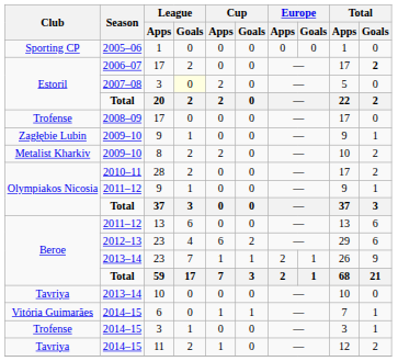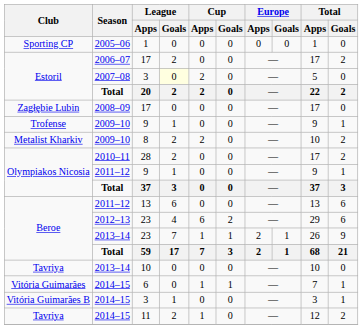 <table class="wikitable" style="text-align: center;">
 <tr>
 <th rowspan="2">Club</th>
 <th rowspan="2">Season</th>
 <th colspan="2">League</th>
 <th colspan="2">Cup</th>
 <th colspan="2"><a href='#'>Europe</a></th>
 <th colspan="2">Total</th>
 </tr>
 <tr>
 <th>Apps</th>
 <th>Goals</th>
 <th>Apps</th>
 <th>Goals</th>
 <th>Apps</th>
 <th>Goals</th>
 <th>Apps</th>
 <th>Goals</th>
 </tr>
 <tr>
 <td><a href='#'>Sporting CP</a></td>
 <td><a href='#'>2005–06</a></td>
 <td>1</td>
 <td>0</td>
 <td>0</td>
 <td>0</td>
 <td>0</td>
 <td>0</td>
 <td>1</td>
 <td>0</td>
 </tr>
 <tr>
 <td rowspan="3"><a href='#'>Estoril</a></td>
 <td><a href='#'>2006–07</a></td>
 <td>17</td>
 <td>2</td>
 <td>0</td>
 <td>0</td>
 <td colspan="2">—</td>
 <td>17</td>
-<td><strong>2</strong></td>
+<td>2</td>
 </tr>
 <tr>
 <td><a href='#'>2007–08</a></td>
 <td>3</td>
 <td style="background: lightyellow;">0</td>
 <td>2</td>
 <td>0</td>
 <td colspan="2">—</td>
 <td>5</td>
 <td>0</td>
 </tr>
 <tr>
 <td><strong>Total</strong></td>
 <th>20</th>
 <th>2</th>
 <th>2</th>
 <th>0</th>
 <th colspan="2">—</th>
 <th>22</th>
 <th>2</th>
 </tr>
 <tr>
-<td rowspan="1"><a href='#'>Trofense</a></td>
+<td rowspan="1"><a href='#'>Zagłębie Lubin</a></td>
 <td><a href='#'>2008–09</a></td>
 <td>17</td>
 <td>0</td>
 <td>0</td>
 <td>0</td>
 <td colspan="2">—</td>
 <td>17</td>
 <td>0</td>
 </tr>
 <tr>
-<td rowspan="1"><a href='#'>Zagłębie Lubin</a></td>
+<td rowspan="1"><a href='#'>Trofense</a></td>
 <td><a href='#'>2009–10</a></td>
 <td>9</td>
 <td>1</td>
 <td>0</td>
 <td>0</td>
 <td colspan="2">—</td>
 <td>9</td>
 <td>1</td>
 </tr>
 <tr>
 <td rowspan="1"><a href='#'>Metalist Kharkiv</a></td>
 <td><a href='#'>2009–10</a></td>
 <td>8</td>
 <td>2</td>
 <td>2</td>
 <td>0</td>
 <td colspan="2">—</td>
 <td>10</td>
 <td>2</td>
 </tr>
 <tr>
 <td rowspan="3"><a href='#'>Olympiakos Nicosia</a></td>
 <td><a href='#'>2010–11</a></td>
 <td>28</td>
 <td>2</td>
 <td>0</td>
 <td>0</td>
 <td colspan="2">—</td>
 <td>17</td>
 <td>2</td>
 </tr>
 <tr>
 <td><a href='#'>2011–12</a></td>
 <td>9</td>
 <td>1</td>
 <td>0</td>
 <td>0</td>
 <td colspan="2">—</td>
 <td>9</td>
 <td>1</td>
 </tr>
 <tr>
 <td><strong>Total</strong></td>
 <th>37</th>
 <th>3</th>
 <th>0</th>
 <th>0</th>
 <th colspan="2">—</th>
 <th>37</th>
 <th>3</th>
 </tr>
 <tr>
 <td rowspan="4"><a href='#'>Beroe</a></td>
 <td><a href='#'>2011–12</a></td>
 <td>13</td>
 <td>6</td>
 <td>0</td>
 <td>0</td>
 <td colspan="2">—</td>
 <td>13</td>
 <td>6</td>
 </tr>
 <tr>
 <td><a href='#'>2012–13</a></td>
 <td>23</td>
 <td>4</td>
 <td>6</td>
 <td>2</td>
 <td colspan="2">—</td>
 <td>29</td>
 <td>6</td>
 </tr>
 <tr>
 <td><a href='#'>2013–14</a></td>
 <td>23</td>
 <td>7</td>
 <td>1</td>
 <td>1</td>
 <td>2</td>
 <td>1</td>
 <td>26</td>
 <td>9</td>
 </tr>
 <tr>
 <td><strong>Total</strong></td>
 <th>59</th>
 <th>17</th>
 <th>7</th>
 <th>3</th>
 <th>2</th>
 <th>1</th>
 <th>68</th>
 <th>21</th>
 </tr>
 <tr>
 <td rowspan="1"><a href='#'>Tavriya</a></td>
 <td><a href='#'>2013–14</a></td>
 <td>10</td>
 <td>0</td>
 <td>0</td>
 <td>0</td>
 <td colspan="2">—</td>
 <td>10</td>
 <td>0</td>
 </tr>
 <tr>
 <td rowspan="1"><a href='#'>Vitória Guimarães</a></td>
 <td><a href='#'>2014–15</a></td>
 <td>6</td>
 <td>0</td>
 <td>1</td>
 <td>1</td>
 <td colspan="2">—</td>
 <td>7</td>
 <td>1</td>
 </tr>
 <tr>
-<td rowspan="1"><a href='#'>Trofense</a></td>
+<td rowspan="1"><a href='#'>Vitória Guimarães B</a></td>
 <td><a href='#'>2014–15</a></td>
 <td>3</td>
 <td>1</td>
 <td>0</td>
 <td>0</td>
 <td colspan="2">—</td>
 <td>3</td>
 <td>1</td>
 </tr>
 <tr>
 <td rowspan="1"><a href='#'>Tavriya</a></td>
 <td><a href='#'>2014–15</a></td>
 <td>11</td>
 <td>2</td>
 <td>1</td>
 <td>0</td>
 <td colspan="2">—</td>
 <td>12</td>
 <td>2</td>
 </tr>
 <tr>
 </tr>
 </table>
